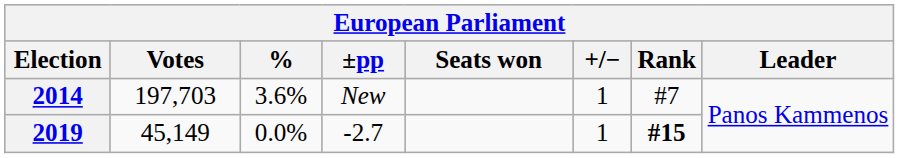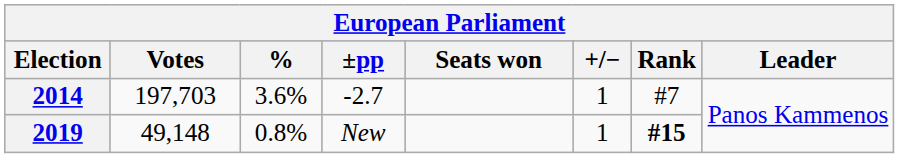 <table class="wikitable" style="text-align:center; font-size:100%; line-height:16px;">
 <tr>
 <th colspan="8"><a href='#'>European Parliament</a></th>
 </tr>
 <tr>
 <th width="60">Election</th>
 <th width="75">Votes</th>
 <th width="45">%</th>
 <th width="45">±<a href='#'>pp</a></th>
 <th width="100">Seats won</th>
 <th width="30">+/−</th>
 <th width="30">Rank</th>
 <th>Leader</th>
 </tr>
 <tr>
 <th><a href='#'>2014</a></th>
 <td>197,703</td>
 <td>3.6%</td>
-<td><em>New</em></td>
+<td>-2.7</td>
 <td></td>
 <td>1</td>
 <td>#7</td>
 <td rowspan="2"><a href='#'>Panos Kammenos</a></td>
 </tr>
 <tr>
 <th><a href='#'>2019</a></th>
-<td>45,149</td>
-<td>0.0%</td>
-<td>-2.7</td>
+<td>49,148</td>
+<td>0.8%</td>
+<td><em>New</em></td>
 <td></td>
 <td>1</td>
 <td><strong>#15</strong></td>
 </tr>
 </table>
